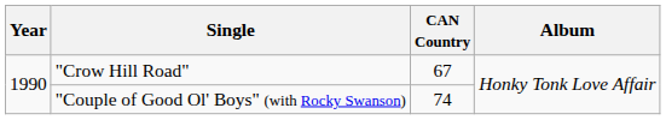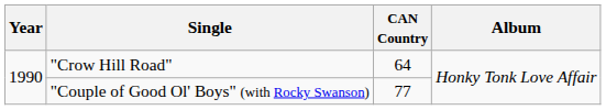 <table class="wikitable">
 <tr>
 <th>Year</th>
 <th>Single</th>
 <th width="45"><small>CAN Country</small></th>
 <th>Album</th>
 </tr>
 <tr>
 <td rowspan="2">1990</td>
 <td>"Crow Hill Road"</td>
-<td align="center">67</td>
+<td align="center">64</td>
 <td rowspan="2"><em>Honky Tonk Love Affair</em></td>
 </tr>
 <tr>
 <td>"Couple of Good Ol' Boys" <small>(with <a href='#'>Rocky Swanson</a>)</small></td>
-<td align="center">74</td>
+<td align="center">77</td>
 </tr>
 </table>
